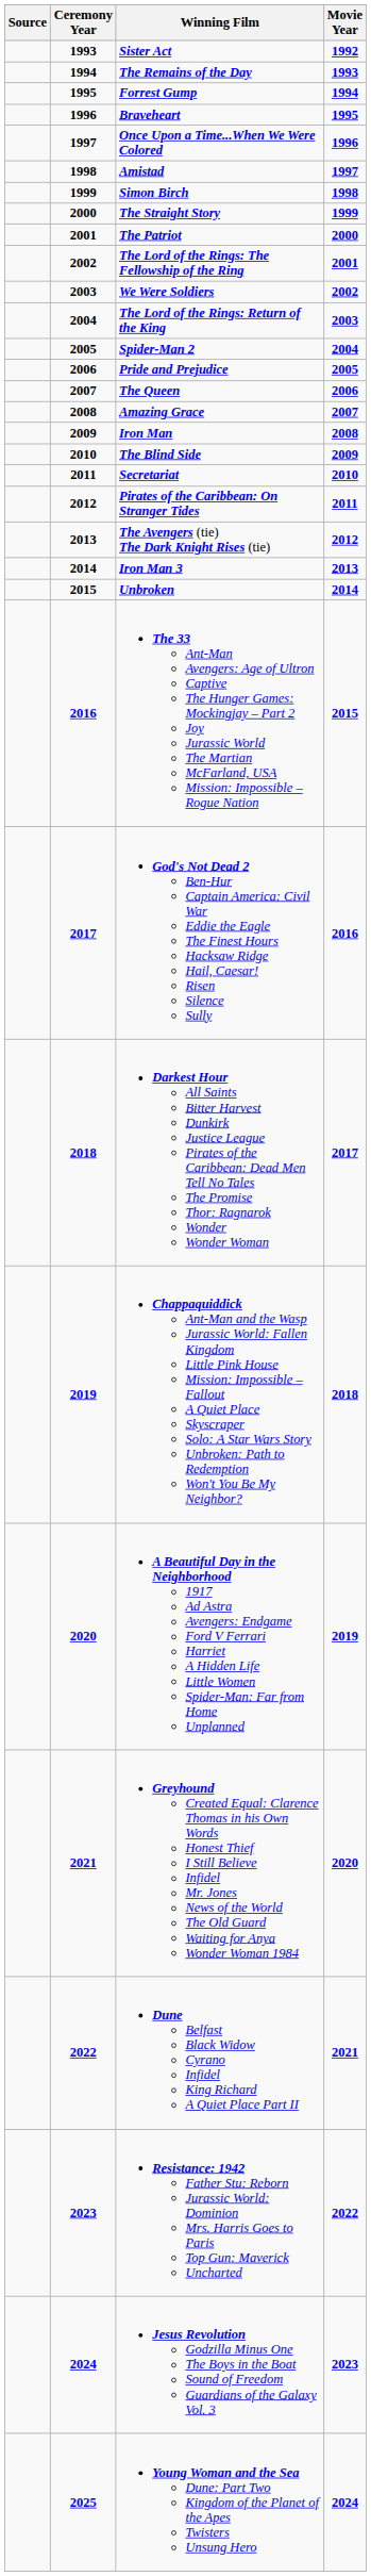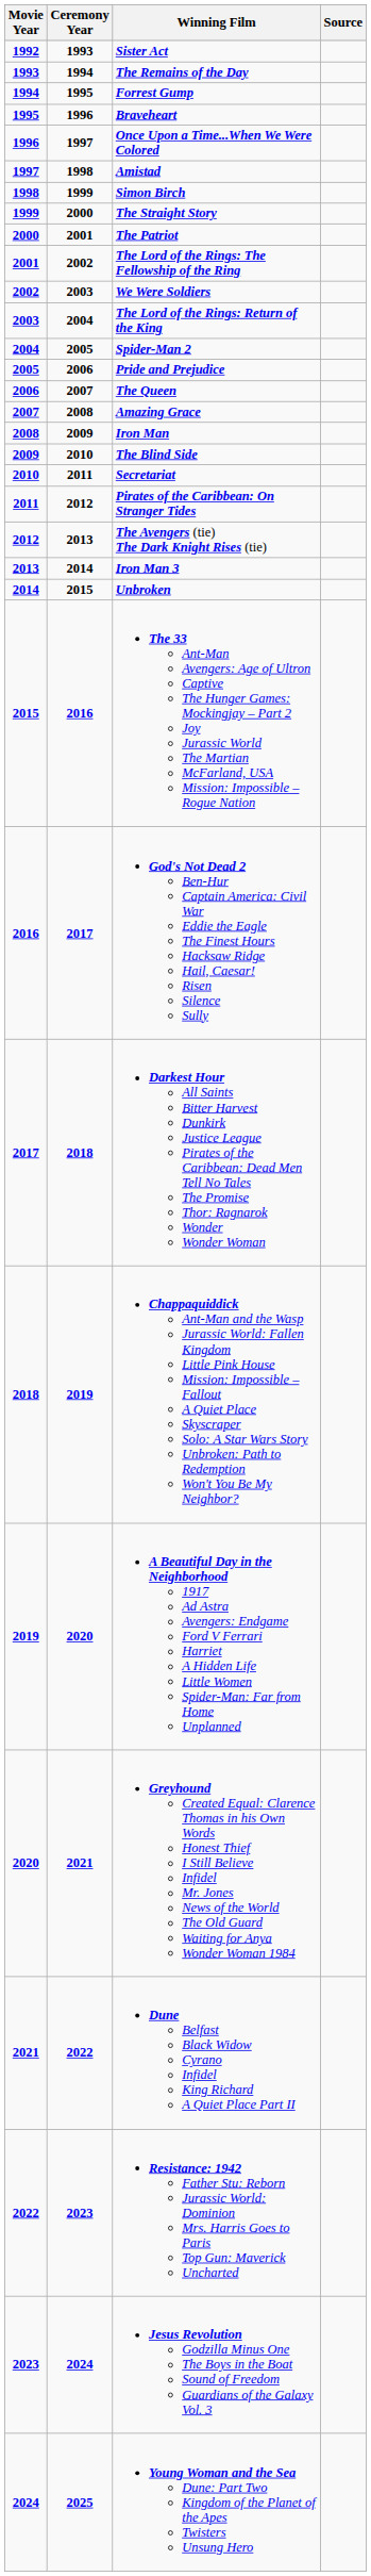 <table class="wikitable" style="width:70%">
 <tr bgcolor="#bebebe">
-<th width="5%">Source</th>
+<th width="5%">Movie Year</th>
 <th width="5%">Ceremony Year</th>
 <th width="55%">Winning Film</th>
-<th width="5%">Movie Year</th>
+<th width="5%">Source</th>
 </tr>
 <tr>
-<td style="text-align:center"></td>
+<td style="text-align:center"><strong><a href='#'>1992</a></strong></td>
 <td style="text-align:center"><strong>1993</strong></td>
 <td><strong><em><a href='#'>Sister Act</a></em></strong></td>
-<td style="text-align:center"><strong><a href='#'>1992</a></strong></td>
+<td style="text-align:center"></td>
 </tr>
 <tr>
-<td style="text-align:center"></td>
+<td style="text-align:center"><strong><a href='#'>1993</a></strong></td>
 <td style="text-align:center"><strong>1994</strong></td>
 <td><strong><em><a href='#'>The Remains of the Day</a></em></strong></td>
-<td style="text-align:center"><strong><a href='#'>1993</a></strong></td>
+<td style="text-align:center"></td>
 </tr>
 <tr>
-<td style="text-align:center"></td>
+<td style="text-align:center"><strong><a href='#'>1994</a></strong></td>
 <td style="text-align:center"><strong>1995</strong></td>
 <td><strong><em><a href='#'>Forrest Gump</a></em></strong></td>
-<td style="text-align:center"><strong><a href='#'>1994</a></strong></td>
+<td style="text-align:center"></td>
 </tr>
 <tr>
-<td style="text-align:center"></td>
+<td style="text-align:center"><strong><a href='#'>1995</a></strong></td>
 <td style="text-align:center"><strong>1996</strong></td>
 <td><strong><em><a href='#'>Braveheart</a></em></strong></td>
-<td style="text-align:center"><strong><a href='#'>1995</a></strong></td>
+<td style="text-align:center"></td>
 </tr>
 <tr>
-<td style="text-align:center"></td>
+<td style="text-align:center"><strong><a href='#'>1996</a></strong></td>
 <td style="text-align:center"><strong>1997</strong></td>
 <td><strong><em><a href='#'>Once Upon a Time...When We Were Colored</a></em></strong></td>
-<td style="text-align:center"><strong><a href='#'>1996</a></strong></td>
+<td style="text-align:center"></td>
 </tr>
 <tr>
-<td style="text-align:center"></td>
+<td style="text-align:center"><strong><a href='#'>1997</a></strong></td>
 <td style="text-align:center"><strong>1998</strong></td>
 <td><strong><em><a href='#'>Amistad</a></em></strong></td>
-<td style="text-align:center"><strong><a href='#'>1997</a></strong></td>
+<td style="text-align:center"></td>
 </tr>
 <tr>
-<td style="text-align:center"></td>
+<td style="text-align:center"><strong><a href='#'>1998</a></strong></td>
 <td style="text-align:center"><strong>1999</strong></td>
 <td><strong><em><a href='#'>Simon Birch</a></em></strong></td>
-<td style="text-align:center"><strong><a href='#'>1998</a></strong></td>
+<td style="text-align:center"></td>
 </tr>
 <tr>
-<td style="text-align:center"></td>
+<td style="text-align:center"><strong><a href='#'>1999</a></strong></td>
 <td style="text-align:center"><strong>2000</strong></td>
 <td><strong><em><a href='#'>The Straight Story</a></em></strong></td>
-<td style="text-align:center"><strong><a href='#'>1999</a></strong></td>
+<td style="text-align:center"></td>
 </tr>
 <tr>
-<td style="text-align:center"></td>
+<td style="text-align:center"><strong><a href='#'>2000</a></strong></td>
 <td style="text-align:center"><strong>2001</strong></td>
 <td><strong><em><a href='#'>The Patriot</a></em></strong></td>
-<td style="text-align:center"><strong><a href='#'>2000</a></strong></td>
+<td style="text-align:center"></td>
 </tr>
 <tr>
-<td style="text-align:center"></td>
+<td style="text-align:center"><strong><a href='#'>2001</a></strong></td>
 <td style="text-align:center"><strong>2002</strong></td>
 <td><strong><em><a href='#'>The Lord of the Rings: The Fellowship of the Ring</a></em></strong></td>
-<td style="text-align:center"><strong><a href='#'>2001</a></strong></td>
+<td style="text-align:center"></td>
 </tr>
 <tr>
-<td style="text-align:center"></td>
+<td style="text-align:center"><strong><a href='#'>2002</a></strong></td>
 <td style="text-align:center"><strong>2003</strong></td>
 <td><strong><em><a href='#'>We Were Soldiers</a></em></strong></td>
-<td style="text-align:center"><strong><a href='#'>2002</a></strong></td>
+<td style="text-align:center"></td>
 </tr>
 <tr>
-<td style="text-align:center"></td>
+<td style="text-align:center"><strong><a href='#'>2003</a></strong></td>
 <td style="text-align:center"><strong>2004</strong></td>
 <td><strong><em><a href='#'>The Lord of the Rings: Return of the King</a></em></strong></td>
-<td style="text-align:center"><strong><a href='#'>2003</a></strong></td>
+<td style="text-align:center"></td>
 </tr>
 <tr>
-<td style="text-align:center"></td>
+<td style="text-align:center"><strong><a href='#'>2004</a></strong></td>
 <td style="text-align:center"><strong>2005</strong></td>
 <td><strong><em><a href='#'>Spider-Man 2</a></em></strong></td>
-<td style="text-align:center"><strong><a href='#'>2004</a></strong></td>
+<td style="text-align:center"></td>
 </tr>
 <tr>
-<td style="text-align:center"></td>
+<td style="text-align:center"><strong><a href='#'>2005</a></strong></td>
 <td style="text-align:center"><strong>2006</strong></td>
 <td><strong><em><a href='#'>Pride and Prejudice</a></em></strong></td>
-<td style="text-align:center"><strong><a href='#'>2005</a></strong></td>
+<td style="text-align:center"></td>
 </tr>
 <tr>
-<td style="text-align:center"></td>
+<td style="text-align:center"><strong><a href='#'>2006</a></strong></td>
 <td style="text-align:center"><strong>2007</strong></td>
 <td><strong><em><a href='#'>The Queen</a></em></strong></td>
-<td style="text-align:center"><strong><a href='#'>2006</a></strong></td>
+<td style="text-align:center"></td>
 </tr>
 <tr>
-<td style="text-align:center"></td>
+<td style="text-align:center"><strong><a href='#'>2007</a></strong></td>
 <td style="text-align:center"><strong>2008</strong></td>
 <td><strong><em><a href='#'>Amazing Grace</a></em></strong></td>
-<td style="text-align:center"><strong><a href='#'>2007</a></strong></td>
+<td style="text-align:center"></td>
 </tr>
 <tr>
-<td style="text-align:center"></td>
+<td style="text-align:center"><strong><a href='#'>2008</a></strong></td>
 <td style="text-align:center"><strong>2009</strong></td>
 <td><strong><em><a href='#'>Iron Man</a></em></strong></td>
-<td style="text-align:center"><strong><a href='#'>2008</a></strong></td>
+<td style="text-align:center"></td>
 </tr>
 <tr>
-<td style="text-align:center"></td>
+<td style="text-align:center"><strong><a href='#'>2009</a></strong></td>
 <td style="text-align:center"><strong>2010</strong></td>
 <td><strong><em><a href='#'>The Blind Side</a></em></strong></td>
-<td style="text-align:center"><strong><a href='#'>2009</a></strong></td>
+<td style="text-align:center"></td>
 </tr>
 <tr>
-<td style="text-align:center"></td>
+<td style="text-align:center"><strong><a href='#'>2010</a></strong></td>
 <td style="text-align:center"><strong>2011</strong></td>
 <td><strong><em><a href='#'>Secretariat</a></em></strong></td>
-<td style="text-align:center"><strong><a href='#'>2010</a></strong></td>
+<td style="text-align:center"></td>
 </tr>
 <tr>
-<td style="text-align:center"></td>
+<td style="text-align:center"><strong><a href='#'>2011</a></strong></td>
 <td style="text-align:center"><strong>2012</strong></td>
 <td><strong><em><a href='#'>Pirates of the Caribbean: On Stranger Tides</a></em></strong></td>
-<td style="text-align:center"><strong><a href='#'>2011</a></strong></td>
+<td style="text-align:center"></td>
 </tr>
 <tr>
-<td style="text-align:center"></td>
+<td style="text-align:center"><strong><a href='#'>2012</a></strong></td>
 <td style="text-align:center"><strong>2013</strong></td>
 <td><strong><em><a href='#'>The Avengers</a></em></strong> (tie)<br><strong><em><a href='#'>The Dark Knight Rises</a></em></strong> (tie)</td>
-<td style="text-align:center"><strong><a href='#'>2012</a></strong></td>
+<td style="text-align:center"></td>
 </tr>
 <tr>
-<td style="text-align:center"></td>
+<td style="text-align:center"><strong><a href='#'>2013</a></strong></td>
 <td style="text-align:center"><strong>2014</strong></td>
 <td><strong><em><a href='#'>Iron Man 3</a></em></strong></td>
-<td style="text-align:center"><strong><a href='#'>2013</a></strong></td>
+<td style="text-align:center"></td>
 </tr>
 <tr>
-<td style="text-align:center"></td>
+<td style="text-align:center"><strong><a href='#'>2014</a></strong></td>
 <td style="text-align:center"><strong>2015</strong></td>
 <td><strong><em><a href='#'>Unbroken</a></em></strong></td>
-<td style="text-align:center"><strong><a href='#'>2014</a></strong></td>
+<td style="text-align:center"></td>
 </tr>
 <tr>
-<td style="text-align:center"></td>
+<td style="text-align:center"><strong><a href='#'>2015</a></strong></td>
 <td style="text-align:center"><strong><a href='#'>2016</a></strong></td>
 <td><br><ul><li><strong><em><a href='#'>The 33</a></em></strong><ul><li><em><a href='#'>Ant-Man</a></em></li><li><em><a href='#'>Avengers: Age of Ultron</a></em></li><li><em><a href='#'>Captive</a></em></li><li><em><a href='#'>The Hunger Games: Mockingjay – Part 2</a></em></li><li><em><a href='#'>Joy</a></em></li><li><em><a href='#'>Jurassic World</a></em></li><li><em><a href='#'>The Martian</a></em></li><li><em><a href='#'>McFarland, USA</a></em></li><li><em><a href='#'>Mission: Impossible – Rogue Nation</a></em></li></ul></li></ul></td>
-<td style="text-align:center"><strong><a href='#'>2015</a></strong></td>
+<td style="text-align:center"></td>
 </tr>
 <tr>
-<td style="text-align:center"></td>
+<td style="text-align:center"><strong><a href='#'>2016</a></strong></td>
 <td style="text-align:center"><strong><a href='#'>2017</a></strong></td>
 <td><br><ul><li><strong><em><a href='#'>God's Not Dead 2</a></em></strong><ul><li><em><a href='#'>Ben-Hur</a></em></li><li><em><a href='#'>Captain America: Civil War</a></em></li><li><em><a href='#'>Eddie the Eagle</a></em></li><li><em><a href='#'>The Finest Hours</a></em></li><li><em><a href='#'>Hacksaw Ridge</a></em></li><li><em><a href='#'>Hail, Caesar!</a></em></li><li><em><a href='#'>Risen</a></em></li><li><em><a href='#'>Silence</a></em></li><li><em><a href='#'>Sully</a></em></li></ul></li></ul></td>
-<td style="text-align:center"><strong><a href='#'>2016</a></strong></td>
+<td style="text-align:center"></td>
 </tr>
 <tr>
-<td style="text-align:center"></td>
+<td style="text-align:center"><strong><a href='#'>2017</a></strong></td>
 <td style="text-align:center"><strong><a href='#'>2018</a></strong></td>
 <td><br><ul><li><strong><em><a href='#'>Darkest Hour</a></em></strong><ul><li><em><a href='#'>All Saints</a></em></li><li><em><a href='#'>Bitter Harvest</a></em></li><li><em><a href='#'>Dunkirk</a></em></li><li><em><a href='#'>Justice League</a></em></li><li><em><a href='#'>Pirates of the Caribbean: Dead Men Tell No Tales</a></em></li><li><em><a href='#'>The Promise</a></em></li><li><em><a href='#'>Thor: Ragnarok</a></em></li><li><em><a href='#'>Wonder</a></em></li><li><em><a href='#'>Wonder Woman</a></em></li></ul></li></ul></td>
-<td style="text-align:center"><strong><a href='#'>2017</a></strong></td>
+<td style="text-align:center"></td>
 </tr>
 <tr>
-<td style="text-align:center"></td>
+<td style="text-align:center"><strong><a href='#'>2018</a></strong></td>
 <td style="text-align:center"><strong><a href='#'>2019</a></strong></td>
 <td><br><ul><li><strong><em><a href='#'>Chappaquiddick</a></em></strong><ul><li><em><a href='#'>Ant-Man and the Wasp</a></em></li><li><em><a href='#'>Jurassic World: Fallen Kingdom</a></em></li><li><em><a href='#'>Little Pink House</a></em></li><li><em><a href='#'>Mission: Impossible – Fallout</a></em></li><li><em><a href='#'>A Quiet Place</a></em></li><li><em><a href='#'>Skyscraper</a></em></li><li><em><a href='#'>Solo: A Star Wars Story</a></em></li><li><em><a href='#'>Unbroken: Path to Redemption</a></em></li><li><em><a href='#'>Won't You Be My Neighbor?</a></em></li></ul></li></ul></td>
-<td style="text-align:center"><strong><a href='#'>2018</a></strong></td>
+<td style="text-align:center"></td>
 </tr>
 <tr>
-<td style="text-align:center"></td>
+<td style="text-align:center"><strong><a href='#'>2019</a></strong></td>
 <td style="text-align:center"><strong><a href='#'>2020</a></strong></td>
 <td><br><ul><li><strong><em><a href='#'>A Beautiful Day in the Neighborhood</a></em></strong><ul><li><em><a href='#'>1917</a></em></li><li><em><a href='#'>Ad Astra</a></em></li><li><em><a href='#'>Avengers: Endgame</a></em></li><li><em><a href='#'>Ford V Ferrari</a></em></li><li><em><a href='#'>Harriet</a></em></li><li><em><a href='#'>A Hidden Life</a></em></li><li><em><a href='#'>Little Women</a></em></li><li><em><a href='#'>Spider-Man: Far from Home</a></em></li><li><em><a href='#'>Unplanned</a></em></li></ul></li></ul></td>
-<td style="text-align:center"><strong><a href='#'>2019</a></strong></td>
+<td style="text-align:center"></td>
 </tr>
 <tr>
-<td style="text-align:center"></td>
+<td style="text-align:center"><strong><a href='#'>2020</a></strong></td>
 <td style="text-align:center"><strong><a href='#'>2021</a></strong></td>
 <td><br><ul><li><strong><em><a href='#'>Greyhound</a></em></strong><ul><li><em><a href='#'>Created Equal: Clarence Thomas in his Own Words</a></em></li><li><em><a href='#'>Honest Thief</a></em></li><li><em><a href='#'>I Still Believe</a></em></li><li><em><a href='#'>Infidel</a></em></li><li><em><a href='#'>Mr. Jones</a></em></li><li><em><a href='#'>News of the World</a></em></li><li><em><a href='#'>The Old Guard</a></em></li><li><em><a href='#'>Waiting for Anya</a></em></li><li><em><a href='#'>Wonder Woman 1984</a></em></li></ul></li></ul></td>
-<td style="text-align:center"><strong><a href='#'>2020</a></strong></td>
+<td style="text-align:center"></td>
 </tr>
 <tr>
-<td style="text-align:center"></td>
+<td style="text-align:center"><strong><a href='#'>2021</a></strong></td>
 <td style="text-align:center"><strong><a href='#'>2022</a></strong></td>
 <td><br><ul><li><strong><em><a href='#'>Dune</a></em></strong><ul><li><em><a href='#'>Belfast</a></em></li><li><em><a href='#'>Black Widow</a></em></li><li><em><a href='#'>Cyrano</a></em></li><li><em><a href='#'>Infidel</a></em></li><li><em><a href='#'>King Richard</a></em></li><li><em><a href='#'>A Quiet Place Part II</a></em></li></ul></li></ul></td>
-<td style="text-align:center"><strong><a href='#'>2021</a></strong></td>
+<td style="text-align:center"></td>
 </tr>
 <tr>
-<td style="text-align:center"></td>
+<td style="text-align:center"><strong><a href='#'>2022</a></strong></td>
 <td style="text-align:center"><strong><a href='#'>2023</a></strong></td>
 <td><br><ul><li><strong><em><a href='#'>Resistance: 1942</a></em></strong><ul><li><em><a href='#'>Father Stu: Reborn</a></em></li><li><em><a href='#'>Jurassic World: Dominion</a></em></li><li><em><a href='#'>Mrs. Harris Goes to Paris</a></em></li><li><em><a href='#'>Top Gun: Maverick</a></em></li><li><em><a href='#'>Uncharted</a></em></li></ul></li></ul></td>
-<td style="text-align:center"><strong><a href='#'>2022</a></strong></td>
+<td style="text-align:center"></td>
 </tr>
 <tr>
-<td style="text-align:center"></td>
+<td style="text-align:center"><strong><a href='#'>2023</a></strong></td>
 <td style="text-align:center"><strong><a href='#'>2024</a></strong></td>
 <td><br><ul><li><strong><em><a href='#'>Jesus Revolution</a></em></strong><ul><li><em><a href='#'>Godzilla Minus One</a></em></li><li><em><a href='#'>The Boys in the Boat</a></em></li><li><em><a href='#'>Sound of Freedom</a></em></li><li><em><a href='#'>Guardians of the Galaxy Vol. 3</a></em></li></ul></li></ul></td>
-<td style="text-align:center"><strong><a href='#'>2023</a></strong></td>
+<td style="text-align:center"></td>
 </tr>
 <tr>
-<td style="text-align:center"></td>
+<td style="text-align:center"><strong><a href='#'>2024</a></strong></td>
 <td style="text-align:center"><strong><a href='#'>2025</a></strong></td>
 <td><br><ul><li><strong><em><a href='#'>Young Woman and the Sea</a></em></strong><ul><li><em><a href='#'>Dune: Part Two</a></em></li><li><em><a href='#'>Kingdom of the Planet of the Apes</a></em></li><li><em><a href='#'>Twisters</a></em></li><li><em><a href='#'>Unsung Hero</a></em></li></ul></li></ul></td>
-<td style="text-align:center"><strong><a href='#'>2024</a></strong></td>
+<td style="text-align:center"></td>
 </tr>
 </table>
